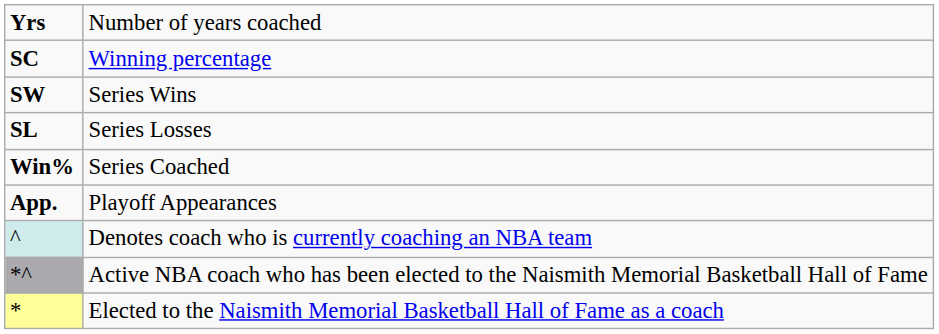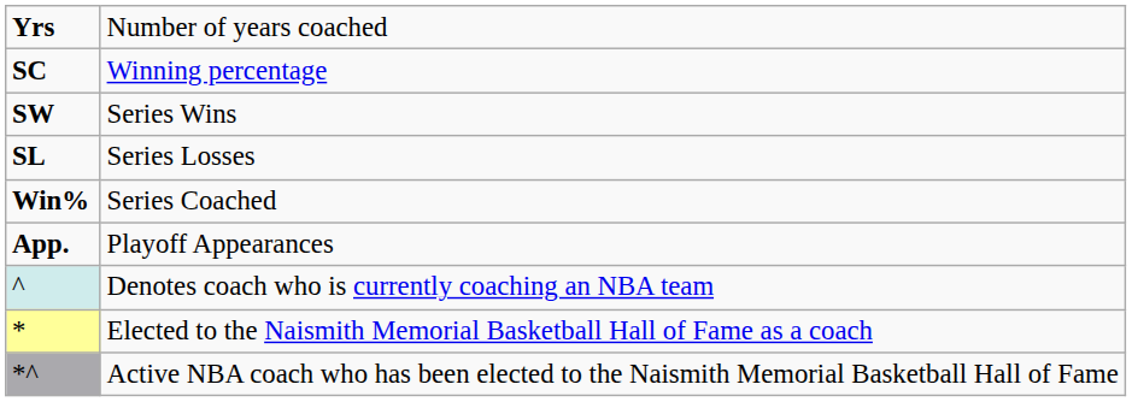 <table class="wikitable sortable" data-sort-type="Win%">
 <tr>
 <td><strong>Yrs</strong></td>
 <td>Number of years coached</td>
 </tr>
 <tr>
 <td><strong>SC</strong></td>
 <td><a href='#'>Winning percentage</a></td>
 </tr>
 <tr>
 <td><strong>SW</strong></td>
 <td>Series Wins</td>
 </tr>
 <tr>
 <td><strong>SL</strong></td>
 <td>Series Losses</td>
 </tr>
 <tr>
 <td><strong>Win%</strong></td>
 <td>Series Coached</td>
 </tr>
 <tr>
 <td><strong>App.</strong></td>
 <td>Playoff Appearances</td>
 </tr>
 <tr>
 <td style="background-color:#CFECEC; width:3em">^</td>
 <td>Denotes coach who is <a href='#'>currently coaching an NBA team</a></td>
 </tr>
 <tr>
+<td style="background-color:#FFFF99; width:3em">*</td>
+<td>Elected to the <a href='#'>Naismith Memorial Basketball Hall of Fame as a coach</a></td>
+</tr>
+<tr>
 <td style="background-color:#AAA9AD; width:3em">*^</td>
 <td>Active NBA coach who has been elected to the Naismith Memorial Basketball Hall of Fame</td>
 </tr>
-<tr>
-<td style="background-color:#FFFF99; width:3em">*</td>
-<td>Elected to the <a href='#'>Naismith Memorial Basketball Hall of Fame as a coach</a></td>
-</tr>
 </table>
